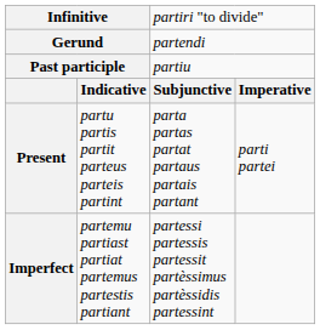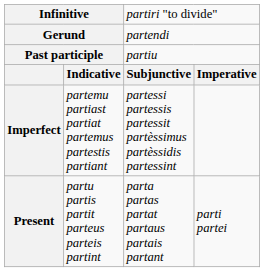 <table class="wikitable">
 <tr>
 <th colspan=2>Infinitive</th>
 <td colspan=2><em>partiri</em> "to divide"</td>
 </tr>
 <tr>
 <th colspan=2>Gerund</th>
 <td colspan=2><em>partendi</em></td>
 </tr>
 <tr>
 <th colspan=2>Past participle</th>
 <td colspan=2><em>partiu</em></td>
 </tr>
 <tr>
 <th></th>
 <th>Indicative</th>
 <th>Subjunctive</th>
 <th>Imperative</th>
 </tr>
 <tr>
+<th>Imperfect</th>
+<td><em>partemu</em><br><em>partiast</em><br><em>partiat</em><br><em>partemus</em><br><em>partestis</em><br><em>partiant</em></td>
+<td><em>partessi</em><br><em>partessis</em><br><em>partessit</em><br><em>partèssimus</em><br><em>partèssidis</em><br><em>partessint</em></td>
+<td></td>
+</tr>
+<tr>
 <th>Present</th>
 <td><em>partu</em><br><em>partis</em><br><em>partit</em><br><em>parteus</em><br><em>parteis</em><br><em>partint</em></td>
 <td><em>parta</em><br><em>partas</em><br><em>partat</em><br><em>partaus</em><br><em>partais</em><br><em>partant</em></td>
 <td><em>parti</em><br><em>partei</em></td>
 </tr>
-<tr>
-<th>Imperfect</th>
-<td><em>partemu</em><br><em>partiast</em><br><em>partiat</em><br><em>partemus</em><br><em>partestis</em><br><em>partiant</em></td>
-<td><em>partessi</em><br><em>partessis</em><br><em>partessit</em><br><em>partèssimus</em><br><em>partèssidis</em><br><em>partessint</em></td>
-<td></td>
-</tr>
 </table>
